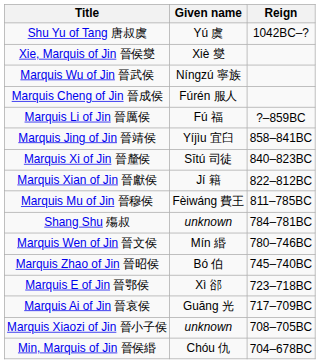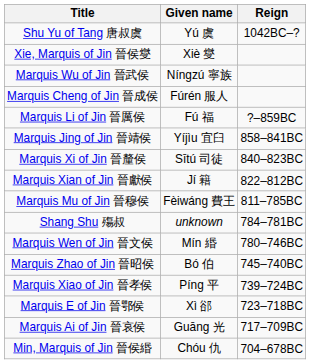 <table class="wikitable">
 <tr>
 <th>Title</th>
 <th>Given name</th>
 <th>Reign</th>
 </tr>
 <tr align="center">
 <td><a href='#'>Shu Yu of Tang</a> 唐叔虞</td>
 <td>Yú 虞</td>
 <td>1042BC–?</td>
 </tr>
 <tr align="center">
 <td><a href='#'>Xie, Marquis of Jin</a> 晉侯燮</td>
 <td>Xiè 燮</td>
 <td></td>
 </tr>
 <tr align="center">
 <td><a href='#'>Marquis Wu of Jin</a> 晉武侯</td>
 <td>Níngzú 寧族</td>
 <td></td>
 </tr>
 <tr align="center">
 <td><a href='#'>Marquis Cheng of Jin</a> 晉成侯</td>
 <td>Fúrén 服人</td>
 <td></td>
 </tr>
 <tr align="center">
 <td><a href='#'>Marquis Li of Jin</a> 晉厲侯</td>
 <td>Fú 福</td>
 <td>?–859BC</td>
 </tr>
 <tr align="center">
 <td><a href='#'>Marquis Jing of Jin</a> 晉靖侯</td>
 <td>Yíjìu 宜臼</td>
 <td>858–841BC</td>
 </tr>
 <tr align="center">
 <td><a href='#'>Marquis Xi of Jin</a> 晉釐侯</td>
 <td>Sītú 司徒</td>
 <td>840–823BC</td>
 </tr>
 <tr align="center">
 <td><a href='#'>Marquis Xian of Jin</a> 晉獻侯</td>
 <td>Jí 籍</td>
 <td>822–812BC</td>
 </tr>
 <tr align="center">
 <td><a href='#'>Marquis Mu of Jin</a> 晉穆侯</td>
 <td>Fèiwáng 費王</td>
 <td>811–785BC</td>
 </tr>
 <tr align="center">
 <td><a href='#'>Shang Shu</a> 殤叔</td>
 <td><em>unknown</em></td>
 <td>784–781BC</td>
 </tr>
 <tr align="center">
 <td><a href='#'>Marquis Wen of Jin</a> 晉文侯</td>
 <td>Mín 緡</td>
 <td>780–746BC</td>
 </tr>
 <tr align="center">
 <td><a href='#'>Marquis Zhao of Jin</a> 晉昭侯</td>
 <td>Bó 伯</td>
 <td>745–740BC</td>
 </tr>
 <tr align="center">
+<td><a href='#'>Marquis Xiao of Jin</a> 晉孝侯</td>
+<td>Píng 平</td>
+<td>739–724BC</td>
+</tr>
+<tr align="center">
 <td><a href='#'>Marquis E of Jin</a> 晉鄂侯</td>
 <td>Xì 郤</td>
 <td>723–718BC</td>
 </tr>
 <tr align="center">
 <td><a href='#'>Marquis Ai of Jin</a> 晉哀侯</td>
 <td>Guāng 光</td>
 <td>717–709BC</td>
 </tr>
 <tr align="center">
-<td><a href='#'>Marquis Xiaozi of Jin</a> 晉小子侯</td>
-<td><em>unknown</em></td>
-<td>708–705BC</td>
-</tr>
-<tr align="center">
 <td><a href='#'>Min, Marquis of Jin</a> 晉侯緡</td>
 <td>Chóu 仇</td>
 <td>704–678BC</td>
 </tr>
 </table>
